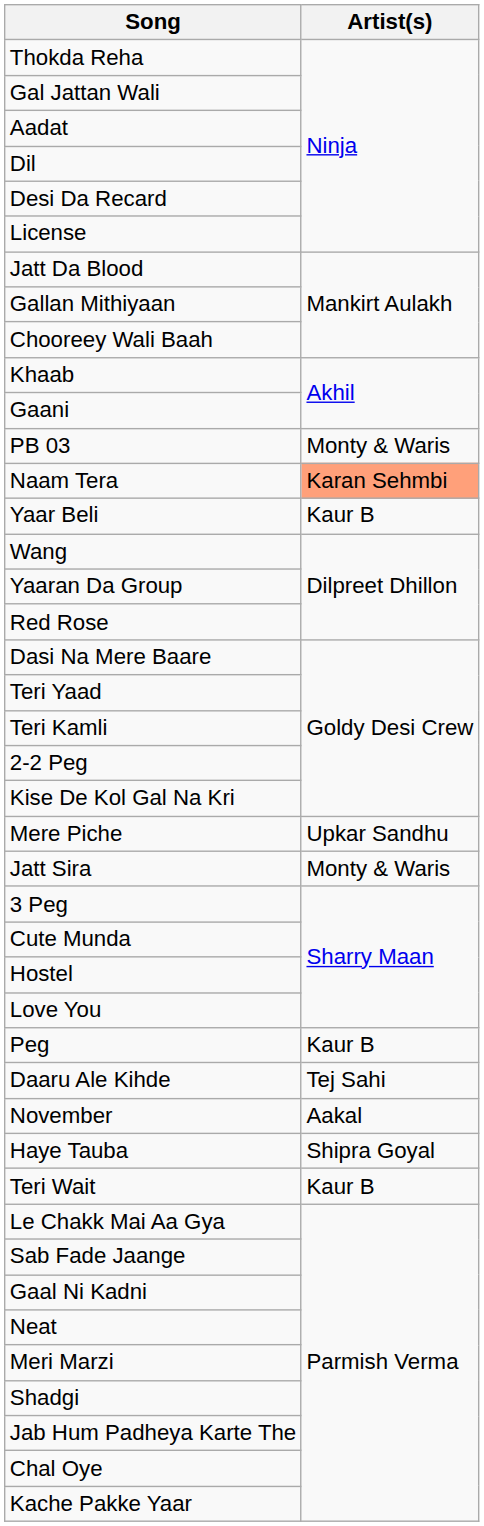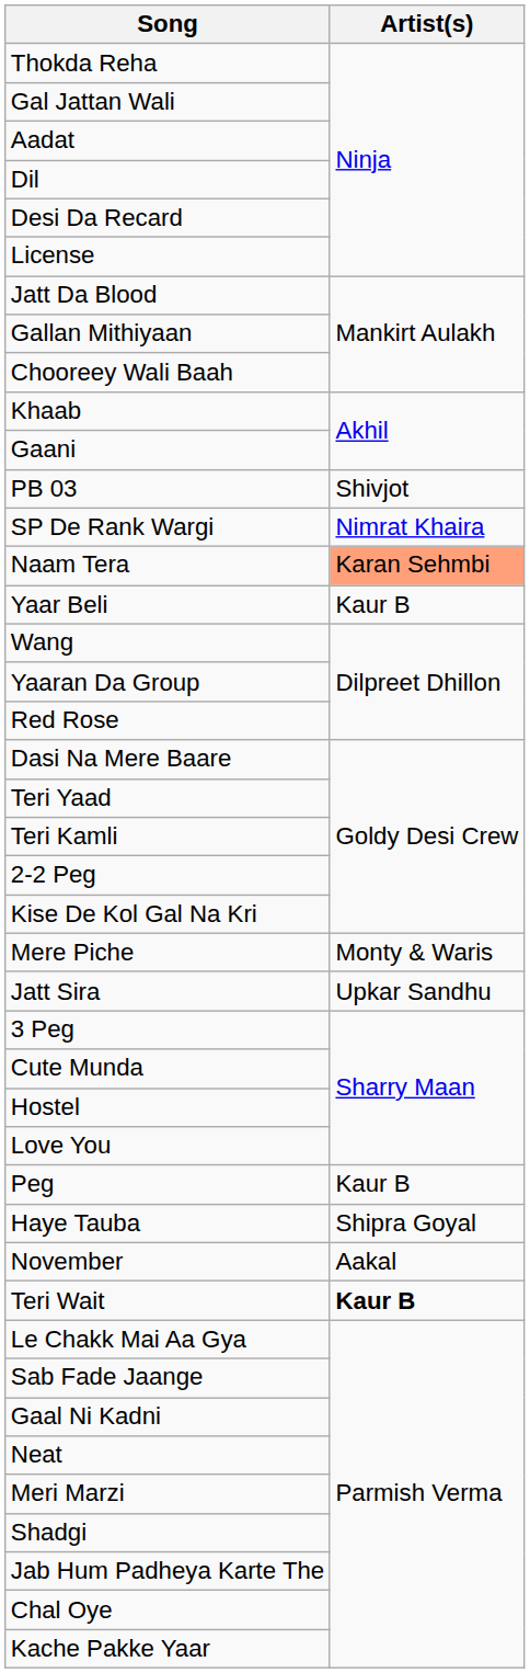 <table class="wikitable">
 <tr>
 <th>Song</th>
 <th>Artist(s)</th>
 </tr>
 <tr>
 <td>Thokda Reha</td>
 <td rowspan="6"><a href='#'>Ninja</a></td>
 </tr>
 <tr>
 <td>Gal Jattan Wali</td>
 </tr>
 <tr>
 <td>Aadat</td>
 </tr>
 <tr>
 <td>Dil</td>
 </tr>
 <tr>
 <td>Desi Da Recard</td>
 </tr>
 <tr>
 <td>License</td>
 </tr>
 <tr>
 <td>Jatt Da Blood</td>
 <td rowspan="3">Mankirt Aulakh</td>
 </tr>
 <tr>
 <td>Gallan Mithiyaan</td>
 </tr>
 <tr>
 <td>Chooreey Wali Baah</td>
 </tr>
 <tr>
 <td>Khaab</td>
 <td rowspan="2"><a href='#'>Akhil</a></td>
 </tr>
 <tr>
 <td>Gaani</td>
 </tr>
 <tr>
 <td>PB 03</td>
-<td>Monty & Waris</td>
+<td>Shivjot</td>
+</tr>
+<tr>
+<td>SP De Rank Wargi</td>
+<td><a href='#'>Nimrat Khaira</a></td>
 </tr>
 <tr>
 <td>Naam Tera</td>
 <td style="background: lightsalmon;">Karan Sehmbi</td>
 </tr>
 <tr>
 <td>Yaar Beli</td>
 <td>Kaur B</td>
 </tr>
 <tr>
 <td>Wang</td>
 <td rowspan="3">Dilpreet Dhillon</td>
 </tr>
 <tr>
 <td>Yaaran Da Group</td>
 </tr>
 <tr>
 <td>Red Rose</td>
 </tr>
 <tr>
 <td>Dasi Na Mere Baare</td>
 <td rowspan="5">Goldy Desi Crew</td>
 </tr>
 <tr>
 <td>Teri Yaad</td>
 </tr>
 <tr>
 <td>Teri Kamli</td>
 </tr>
 <tr>
 <td>2-2 Peg</td>
 </tr>
 <tr>
 <td>Kise De Kol Gal Na Kri</td>
 </tr>
 <tr>
 <td>Mere Piche</td>
-<td>Upkar Sandhu</td>
+<td>Monty & Waris</td>
 </tr>
 <tr>
 <td>Jatt Sira</td>
-<td>Monty & Waris</td>
+<td>Upkar Sandhu</td>
 </tr>
 <tr>
 <td>3 Peg</td>
 <td rowspan="4"><a href='#'>Sharry Maan</a></td>
 </tr>
 <tr>
 <td>Cute Munda</td>
 </tr>
 <tr>
 <td>Hostel</td>
 </tr>
 <tr>
 <td>Love You</td>
 </tr>
 <tr>
 <td>Peg</td>
 <td>Kaur B</td>
 </tr>
 <tr>
-<td>Daaru Ale Kihde</td>
-<td>Tej Sahi</td>
+<td>Haye Tauba</td>
+<td>Shipra Goyal</td>
 </tr>
 <tr>
 <td>November</td>
 <td>Aakal</td>
 </tr>
 <tr>
-<td>Haye Tauba</td>
-<td>Shipra Goyal</td>
-</tr>
-<tr>
 <td>Teri Wait</td>
-<td>Kaur B</td>
+<td><strong>Kaur B</strong></td>
 </tr>
 <tr>
 <td>Le Chakk Mai Aa Gya</td>
 <td rowspan="9">Parmish Verma</td>
 </tr>
 <tr>
 <td>Sab Fade Jaange</td>
 </tr>
 <tr>
 <td>Gaal Ni Kadni</td>
 </tr>
 <tr>
 <td>Neat</td>
 </tr>
 <tr>
 <td>Meri Marzi</td>
 </tr>
 <tr>
 <td>Shadgi</td>
 </tr>
 <tr>
 <td>Jab Hum Padheya Karte The</td>
 </tr>
 <tr>
 <td>Chal Oye</td>
 </tr>
 <tr>
 <td>Kache Pakke Yaar</td>
 </tr>
 </table>
